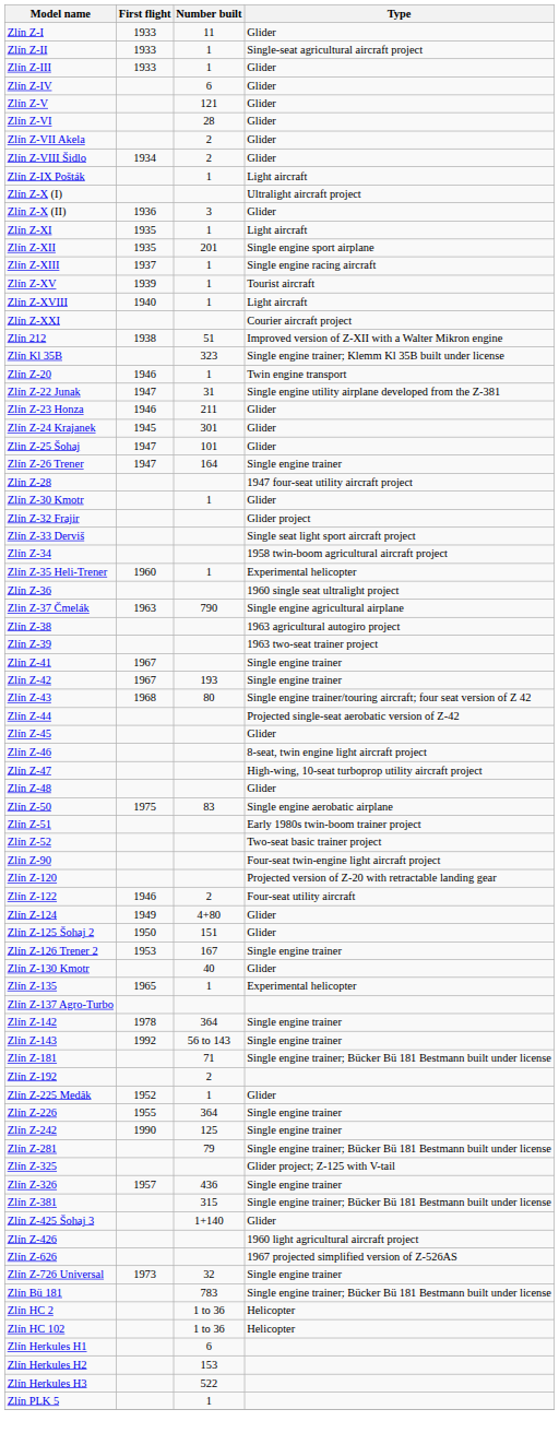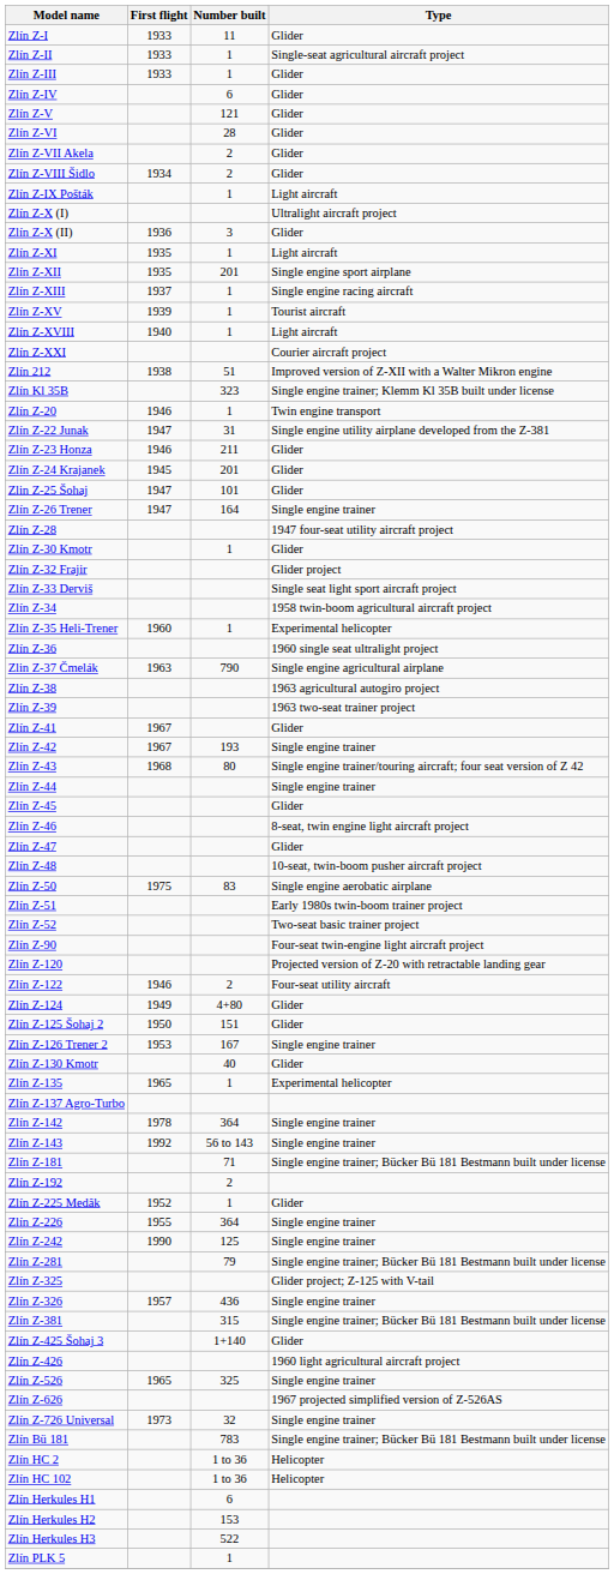 <table class="wikitable sortable">
 <tr>
 <th>Model name</th>
 <th>First flight</th>
 <th>Number built</th>
 <th>Type</th>
 </tr>
 <tr>
 <td align=left><a href='#'>Zlín Z-I</a></td>
 <td align=center>1933</td>
 <td align=center>11</td>
 <td align=left>Glider</td>
 </tr>
 <tr>
 <td align=left><a href='#'>Zlín Z-II</a></td>
 <td align=center>1933</td>
 <td align=center>1</td>
 <td align=left>Single-seat agricultural aircraft project</td>
 </tr>
 <tr>
 <td align=left><a href='#'>Zlín Z-III</a></td>
 <td align=center>1933</td>
 <td align=center>1</td>
 <td align=left>Glider</td>
 </tr>
 <tr>
 <td align=left><a href='#'>Zlín Z-IV</a></td>
 <td align=center></td>
 <td align=center>6</td>
 <td align=left>Glider</td>
 </tr>
 <tr>
 <td align=left><a href='#'>Zlín Z-V</a></td>
 <td align=center></td>
 <td align=center>121</td>
 <td align=left>Glider</td>
 </tr>
 <tr>
 <td align=left><a href='#'>Zlín Z-VI</a></td>
 <td align=center></td>
 <td align=center>28</td>
 <td align=left>Glider</td>
 </tr>
 <tr>
 <td align=left><a href='#'>Zlín Z-VII Akela</a></td>
 <td align=center></td>
 <td align=center>2</td>
 <td align=left>Glider</td>
 </tr>
 <tr>
 <td align=left><a href='#'>Zlín Z-VIII Šidlo</a></td>
 <td align=center>1934</td>
 <td align=center>2</td>
 <td align=left>Glider</td>
 </tr>
 <tr>
 <td align=left><a href='#'>Zlín Z-IX Pošták</a></td>
 <td align=center></td>
 <td align=center>1</td>
 <td align=left>Light aircraft</td>
 </tr>
 <tr>
 <td align=left><a href='#'>Zlín Z-X</a> (I)</td>
 <td align=center></td>
 <td align=center></td>
 <td align=left>Ultralight aircraft project</td>
 </tr>
 <tr>
 <td align=left><a href='#'>Zlín Z-X</a> (II)</td>
 <td align=center>1936</td>
 <td align=center>3</td>
 <td align=left>Glider</td>
 </tr>
 <tr>
 <td align=left><a href='#'>Zlín Z-XI</a></td>
 <td align=center>1935</td>
 <td align=center>1</td>
 <td align=left>Light aircraft</td>
 </tr>
 <tr>
 <td align=left><a href='#'>Zlín Z-XII</a></td>
 <td align=center>1935</td>
 <td align=center>201</td>
 <td align=left>Single engine sport airplane</td>
 </tr>
 <tr>
 <td align=left><a href='#'>Zlín Z-XIII</a></td>
 <td align=center>1937</td>
 <td align=center>1</td>
 <td align=left>Single engine racing aircraft</td>
 </tr>
 <tr>
 <td align=left><a href='#'>Zlín Z-XV</a></td>
 <td align=center>1939</td>
 <td align=center>1</td>
 <td align=left>Tourist aircraft</td>
 </tr>
 <tr>
 <td align=left><a href='#'>Zlín Z-XVIII</a></td>
 <td align=center>1940</td>
 <td align=center>1</td>
 <td align=left>Light aircraft</td>
 </tr>
 <tr>
 <td align=left><a href='#'>Zlín Z-XXI</a></td>
 <td align=center></td>
 <td align=center></td>
 <td align=left>Courier aircraft project</td>
 </tr>
 <tr>
 <td align=left><a href='#'>Zlín 212</a></td>
 <td align=center>1938</td>
 <td align=center>51</td>
 <td align=left>Improved version of Z-XII with a Walter Mikron engine</td>
 </tr>
 <tr>
 <td align=left><a href='#'>Zlín Kl 35B</a></td>
 <td align=center></td>
 <td align=center>323</td>
 <td align=left>Single engine trainer; Klemm Kl 35B built under license</td>
 </tr>
 <tr>
 <td align=left><a href='#'>Zlín Z-20</a></td>
 <td align=center>1946</td>
 <td align=center>1</td>
 <td align=left>Twin engine transport</td>
 </tr>
 <tr>
 <td align=left><a href='#'>Zlín Z-22 Junak</a></td>
 <td align=center>1947</td>
 <td align=center>31</td>
 <td align=left>Single engine utility airplane developed from the Z-381</td>
 </tr>
 <tr>
 <td align=left><a href='#'>Zlín Z-23 Honza</a></td>
 <td align=center>1946</td>
 <td align=center>211</td>
 <td align=left>Glider</td>
 </tr>
 <tr>
 <td align=left><a href='#'>Zlín Z-24 Krajanek</a></td>
 <td align=center>1945</td>
-<td align=center>301</td>
+<td align=center>201</td>
 <td align=left>Glider</td>
 </tr>
 <tr>
 <td align=left><a href='#'>Zlin Z-25 Šohaj</a></td>
 <td align=center>1947</td>
 <td align=center>101</td>
 <td align=left>Glider</td>
 </tr>
 <tr>
 <td align=left><a href='#'>Zlín Z-26 Trener</a></td>
 <td align=center>1947</td>
 <td align=center>164</td>
 <td align=left>Single engine trainer</td>
 </tr>
 <tr>
 <td align=left><a href='#'>Zlín Z-28</a></td>
 <td align=center></td>
 <td align=center></td>
 <td align=left>1947 four-seat utility aircraft project</td>
 </tr>
 <tr>
 <td align=left><a href='#'>Zlín Z-30 Kmotr</a></td>
 <td align=center></td>
 <td align=center>1</td>
 <td align=left>Glider</td>
 </tr>
 <tr>
 <td align=left><a href='#'>Zlín Z-32 Frajir</a></td>
 <td align=center></td>
 <td align=center></td>
 <td align=left>Glider project</td>
 </tr>
 <tr>
 <td align=left><a href='#'>Zlín Z-33 Derviš</a></td>
 <td align=center></td>
 <td align=center></td>
 <td align=left>Single seat light sport aircraft project</td>
 </tr>
 <tr>
 <td align=left><a href='#'>Zlín Z-34</a></td>
 <td align=center></td>
 <td align=center></td>
 <td align=left>1958 twin-boom agricultural aircraft project</td>
 </tr>
 <tr>
 <td align=left><a href='#'>Zlín Z-35 Heli-Trener</a></td>
 <td align=center>1960</td>
 <td align=center>1</td>
 <td align=left>Experimental helicopter</td>
 </tr>
 <tr>
 <td align=left><a href='#'>Zlín Z-36</a></td>
 <td align=center></td>
 <td align=center></td>
 <td align=left>1960 single seat ultralight project</td>
 </tr>
 <tr>
 <td align=left><a href='#'>Zlin Z-37 Čmelák</a></td>
 <td align=center>1963</td>
 <td align=center>790</td>
 <td align=left>Single engine agricultural airplane</td>
 </tr>
 <tr>
 <td align=left><a href='#'>Zlín Z-38</a></td>
 <td align=center></td>
 <td align=center></td>
 <td align=left>1963 agricultural autogiro project</td>
 </tr>
 <tr>
 <td align=left><a href='#'>Zlín Z-39</a></td>
 <td align=center></td>
 <td align=center></td>
 <td align=left>1963 two-seat trainer project</td>
 </tr>
 <tr>
 <td align=left><a href='#'>Zlín Z-41</a></td>
 <td align=center>1967</td>
 <td align=center></td>
-<td align=left>Single engine trainer</td>
+<td align=left>Glider</td>
 </tr>
 <tr>
 <td align=left><a href='#'>Zlín Z-42</a></td>
 <td align=center>1967</td>
 <td align=center>193</td>
 <td align=left>Single engine trainer</td>
 </tr>
 <tr>
 <td align=left><a href='#'>Zlín Z-43</a></td>
 <td align=center>1968</td>
 <td align=center>80</td>
 <td align=left>Single engine trainer/touring aircraft; four seat version of Z 42</td>
 </tr>
 <tr>
 <td align=left><a href='#'>Zlín Z-44</a></td>
 <td align=center></td>
 <td align=center></td>
-<td align=left>Projected single-seat aerobatic version of Z-42</td>
+<td align=left>Single engine trainer</td>
 </tr>
 <tr>
 <td align=left><a href='#'>Zlín Z-45</a></td>
 <td align=center></td>
 <td align=center></td>
 <td align=left>Glider</td>
 </tr>
 <tr>
 <td align=left><a href='#'>Zlín Z-46</a></td>
 <td align=center></td>
 <td align=center></td>
 <td align=left>8-seat, twin engine light aircraft project</td>
 </tr>
 <tr>
 <td align=left><a href='#'>Zlín Z-47</a></td>
 <td align=center></td>
 <td align=center></td>
-<td align=left>High-wing, 10-seat turboprop utility aircraft project</td>
+<td align=left>Glider</td>
 </tr>
 <tr>
 <td align=left><a href='#'>Zlín Z-48</a></td>
 <td align=center></td>
 <td align=center></td>
-<td align=left>Glider</td>
+<td align=left>10-seat, twin-boom pusher aircraft project</td>
 </tr>
 <tr>
 <td align=left><a href='#'>Zlín Z-50</a></td>
 <td align=center>1975</td>
 <td align=center>83</td>
 <td align=left>Single engine aerobatic airplane</td>
 </tr>
 <tr>
 <td align=left><a href='#'>Zlín Z-51</a></td>
 <td align=center></td>
 <td align=center></td>
 <td align=left>Early 1980s twin-boom trainer project</td>
 </tr>
 <tr>
 <td align=left><a href='#'>Zlín Z-52</a></td>
 <td align=center></td>
 <td align=center></td>
 <td align=left>Two-seat basic trainer project</td>
 </tr>
 <tr>
 <td align=left><a href='#'>Zlín Z-90</a></td>
 <td align=center></td>
 <td align=center></td>
 <td align=left>Four-seat twin-engine light aircraft project</td>
 </tr>
 <tr>
 <td align=left><a href='#'>Zlín Z-120</a></td>
 <td align=center></td>
 <td align=center></td>
 <td align=left>Projected version of Z-20 with retractable landing gear</td>
 </tr>
 <tr>
 <td align=left><a href='#'>Zlín Z-122</a></td>
 <td align=center>1946</td>
 <td align=center>2</td>
 <td align=left>Four-seat utility aircraft</td>
 </tr>
 <tr>
 <td align=left><a href='#'>Zlín Z-124</a></td>
 <td align=center>1949</td>
 <td align=center>4+80</td>
 <td align=left>Glider</td>
 </tr>
 <tr>
 <td align=left><a href='#'>Zlín Z-125 Šohaj 2</a></td>
 <td align=center>1950</td>
 <td align=center>151</td>
 <td align=left>Glider</td>
 </tr>
 <tr>
 <td align=left><a href='#'>Zlín Z-126 Trener 2</a></td>
 <td align=center>1953</td>
 <td align=center>167</td>
 <td align=left>Single engine trainer</td>
 </tr>
 <tr>
 <td align=left><a href='#'>Zlín Z-130 Kmotr</a></td>
 <td align=center></td>
 <td align=center>40</td>
 <td align=left>Glider</td>
 </tr>
 <tr>
 <td align=left><a href='#'>Zlín Z-135</a></td>
 <td align=center>1965</td>
 <td align=center>1</td>
 <td align=left>Experimental helicopter</td>
 </tr>
 <tr>
 <td align=left><a href='#'>Zlín Z-137 Agro-Turbo</a></td>
 <td align=center></td>
 <td align=center></td>
 <td align=left></td>
 </tr>
 <tr>
 <td align=left><a href='#'>Zlín Z-142</a></td>
 <td align=center>1978</td>
 <td align=center>364</td>
 <td align=left>Single engine trainer</td>
 </tr>
 <tr>
 <td align=left><a href='#'>Zlín Z-143</a></td>
 <td align=center>1992</td>
 <td align=center>56 to 143</td>
 <td align=left>Single engine trainer</td>
 </tr>
 <tr>
 <td align=left><a href='#'>Zlín Z-181</a></td>
 <td align=center></td>
 <td align=center>71</td>
 <td align=left>Single engine trainer; Bücker Bü 181 Bestmann built under license</td>
 </tr>
 <tr>
 <td align=left><a href='#'>Zlín Z-192</a></td>
 <td align=center></td>
 <td align=center>2</td>
 <td align=left></td>
 </tr>
 <tr>
 <td align=left><a href='#'>Zlín Z-225 Medâk</a></td>
 <td align=center>1952</td>
 <td align=center>1</td>
 <td align=left>Glider</td>
 </tr>
 <tr>
 <td align=left><a href='#'>Zlín Z-226</a></td>
 <td align=center>1955</td>
 <td align=center>364</td>
 <td align=left>Single engine trainer</td>
 </tr>
 <tr>
 <td align=left><a href='#'>Zlín Z-242</a></td>
 <td align=center>1990</td>
 <td align=center>125</td>
 <td align=left>Single engine trainer</td>
 </tr>
 <tr>
 <td align=left><a href='#'>Zlín Z-281</a></td>
 <td align=center></td>
 <td align=center>79</td>
 <td align=left>Single engine trainer; Bücker Bü 181 Bestmann built under license</td>
 </tr>
 <tr>
 <td align=left><a href='#'>Zlín Z-325</a></td>
 <td align=center></td>
 <td align=center></td>
 <td align=left>Glider project; Z-125 with V-tail</td>
 </tr>
 <tr>
 <td align=left><a href='#'>Zlín Z-326</a></td>
 <td align=center>1957</td>
 <td align=center>436</td>
 <td align=left>Single engine trainer</td>
 </tr>
 <tr>
 <td align=left><a href='#'>Zlín Z-381</a></td>
 <td align=center></td>
 <td align=center>315</td>
 <td align=left>Single engine trainer; Bücker Bü 181 Bestmann built under license</td>
 </tr>
 <tr>
 <td align=left><a href='#'>Zlín Z-425 Šohaj 3</a></td>
 <td align=center></td>
 <td align=center>1+140</td>
 <td align=left>Glider</td>
 </tr>
 <tr>
 <td align=left><a href='#'>Zlín Z-426</a></td>
 <td align=center></td>
 <td align=center></td>
 <td align=left>1960 light agricultural aircraft project</td>
 </tr>
 <tr>
+<td align=left><a href='#'>Zlín Z-526</a></td>
+<td align=center>1965</td>
+<td align=center>325</td>
+<td align=left>Single engine trainer</td>
+</tr>
+<tr>
 <td align=left><a href='#'>Zlín Z-626</a></td>
 <td align=center></td>
 <td align=center></td>
 <td align=left>1967 projected simplified version of Z-526AS</td>
 </tr>
 <tr>
 <td align=left><a href='#'>Zlín Z-726 Universal</a></td>
 <td align=center>1973</td>
 <td align=center>32</td>
 <td align=left>Single engine trainer</td>
 </tr>
 <tr>
 <td align=left><a href='#'>Zlín Bü 181</a></td>
 <td align=center></td>
 <td align=center>783</td>
 <td align=left>Single engine trainer; Bücker Bü 181 Bestmann built under license</td>
 </tr>
 <tr>
 <td align=left><a href='#'>Zlín HC 2</a></td>
 <td align=center></td>
 <td align=center>1 to 36</td>
 <td align=left>Helicopter</td>
 </tr>
 <tr>
 <td align=left><a href='#'>Zlín HC 102</a></td>
 <td align=center></td>
 <td align=center>1 to 36</td>
 <td align=left>Helicopter</td>
 </tr>
 <tr>
 <td align=left><a href='#'>Zlín Herkules H1</a></td>
 <td align=center></td>
 <td align=center>6</td>
 <td align=left></td>
 </tr>
 <tr>
 <td align=left><a href='#'>Zlín Herkules H2</a></td>
 <td align=center></td>
 <td align=center>153</td>
 <td align=left></td>
 </tr>
 <tr>
 <td align=left><a href='#'>Zlín Herkules H3</a></td>
 <td align=center></td>
 <td align=center>522</td>
 <td align=left></td>
 </tr>
 <tr>
 <td align=left><a href='#'>Zlín PLK 5</a></td>
 <td align=center></td>
 <td align=center>1</td>
 <td align=left></td>
 </tr>
 <tr>
 </tr>
 </table>
